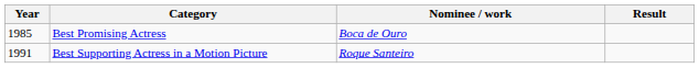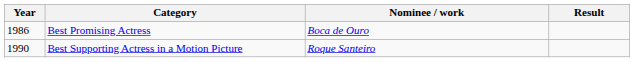 <table class=wikitable>
 <tr>
 <th Width=5%>Year</th>
 <th Width=32%>Category</th>
 <th Width=30%>Nominee / work</th>
 <th Width=10%>Result</th>
 </tr>
 <tr>
-<td>1985</td>
+<td>1986</td>
 <td><a href='#'>Best Promising Actress</a></td>
 <td><em><a href='#'>Boca de Ouro</a></em></td>
 <td></td>
 </tr>
 <tr>
-<td>1991</td>
+<td>1990</td>
 <td><a href='#'>Best Supporting Actress in a Motion Picture</a></td>
 <td><em><a href='#'>Roque Santeiro</a></em></td>
 <td></td>
 </tr>
 </table>
